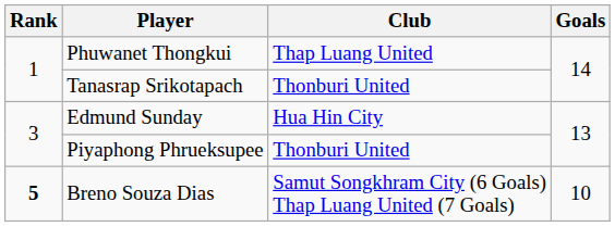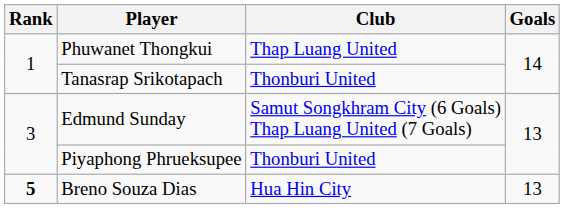 <table class="wikitable" style="text-align:center">
 <tr>
 <th>Rank</th>
 <th>Player</th>
 <th>Club</th>
 <th>Goals</th>
 </tr>
 <tr>
 <td rowspan="2">1</td>
 <td align="left"> Phuwanet Thongkui</td>
 <td align="left"><a href='#'>Thap Luang United</a></td>
 <td rowspan="2">14</td>
 </tr>
 <tr>
 <td align="left"> Tanasrap Srikotapach</td>
 <td align="left"><a href='#'>Thonburi United</a></td>
 </tr>
 <tr>
 <td rowspan="2">3</td>
 <td align="left"> Edmund Sunday</td>
-<td align="left"><a href='#'>Hua Hin City</a></td>
+<td align="left"><a href='#'>Samut Songkhram City</a> (6 Goals)<br><a href='#'>Thap Luang United</a> (7 Goals)</td>
 <td rowspan="2">13</td>
 </tr>
 <tr>
 <td align="left"> Piyaphong Phrueksupee</td>
 <td align="left"><a href='#'>Thonburi United</a></td>
 </tr>
 <tr>
 <td><strong>5</strong></td>
 <td align="left"> Breno Souza Dias</td>
-<td align="left"><a href='#'>Samut Songkhram City</a> (6 Goals)<br><a href='#'>Thap Luang United</a> (7 Goals)</td>
-<td>10</td>
+<td align="left"><a href='#'>Hua Hin City</a></td>
+<td>13</td>
 </tr>
 </table>
